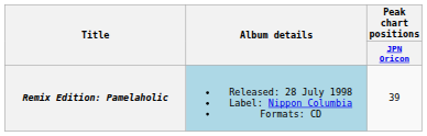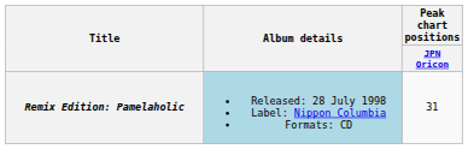 <table class="wikitable plainrowheaders" style="text-align:center;">
 <tr>
 <th scope="col" rowspan="2" style="width:19em;">Title</th>
 <th scope="col" rowspan="2" style="width:19em;">Album details</th>
 <th scope="col">Peak chart positions</th>
 </tr>
 <tr>
 <th scope="col" style="width:2.9em;font-size:90%;"><a href='#'>JPN<br>Oricon</a><br></th>
 </tr>
 <tr>
 <th scope="row"><em>Remix Edition: Pamelaholic</em></th>
 <td style="background: lightblue;"><br><ul><li>Released: 28 July 1998</li><li>Label: <a href='#'>Nippon Columbia</a></li><li>Formats: CD</li></ul></td>
-<td>39</td>
+<td>31</td>
 </tr>
 </table>
